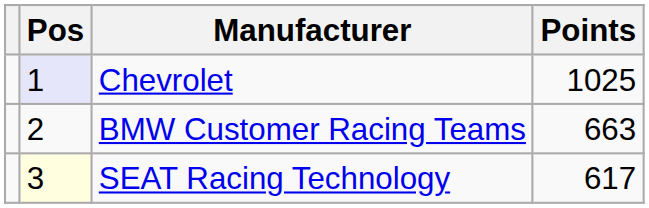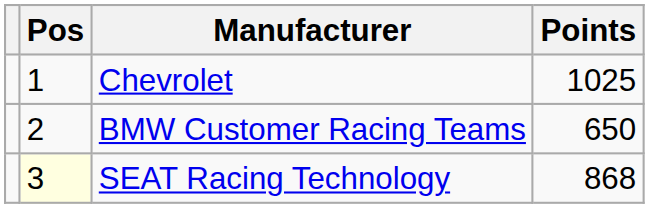 <table class="wikitable" style="font-size: 95%;">
 <tr>
 <th></th>
 <th>Pos</th>
 <th>Manufacturer</th>
 <th>Points</th>
 </tr>
 <tr>
 <td align="left"></td>
-<td style="background: lavender;">1</td>
+<td>1</td>
 <td> <a href='#'>Chevrolet</a></td>
 <td align="right">1025</td>
 </tr>
 <tr>
 <td align="left"></td>
 <td>2</td>
 <td> <a href='#'>BMW Customer Racing Teams</a></td>
-<td align="right">663</td>
+<td align="right">650</td>
 </tr>
 <tr>
 <td align="left"></td>
 <td style="background: lightyellow;">3</td>
 <td> <a href='#'>SEAT Racing Technology</a></td>
-<td align="right">617</td>
+<td align="right">868</td>
 </tr>
 </table>
